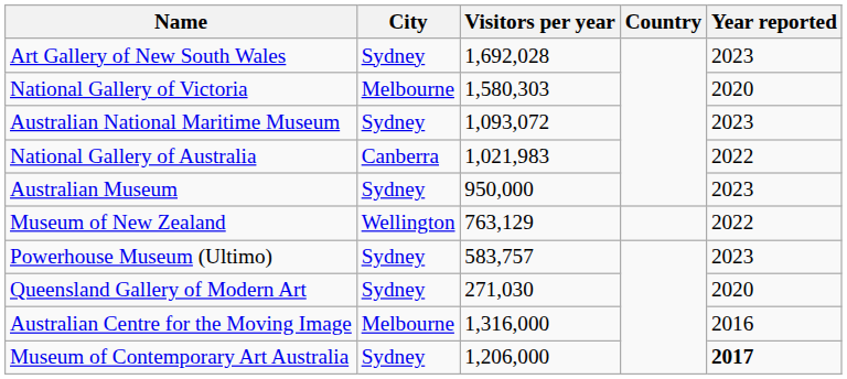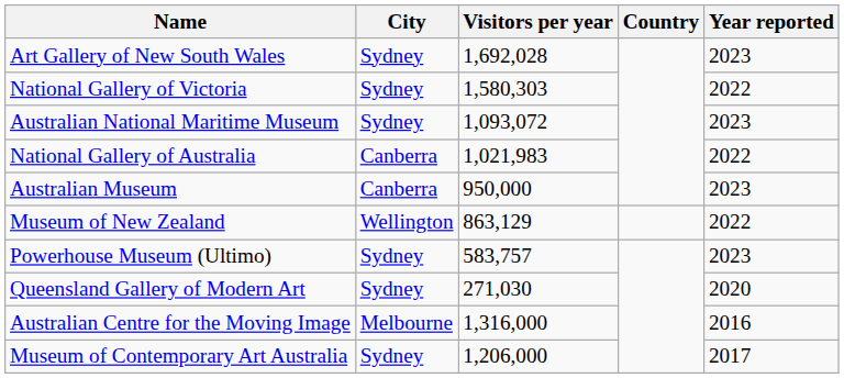 <table class="wikitable sortable">
 <tr>
 <th>Name</th>
 <th>City</th>
 <th>Visitors per year</th>
 <th>Country</th>
 <th>Year reported</th>
 </tr>
 <tr>
 <td><a href='#'>Art Gallery of New South Wales</a></td>
 <td><a href='#'>Sydney</a></td>
 <td>1,692,028</td>
 <td rowspan="5"></td>
 <td>2023</td>
 </tr>
 <tr>
 <td><a href='#'>National Gallery of Victoria</a></td>
-<td><a href='#'>Melbourne</a></td>
+<td><a href='#'>Sydney</a></td>
 <td>1,580,303</td>
-<td>2020</td>
+<td>2022</td>
 </tr>
 <tr>
 <td><a href='#'>Australian National Maritime Museum</a></td>
 <td><a href='#'>Sydney</a></td>
 <td>1,093,072</td>
 <td>2023</td>
 </tr>
 <tr>
 <td><a href='#'>National Gallery of Australia</a></td>
 <td><a href='#'>Canberra</a></td>
 <td>1,021,983</td>
 <td>2022</td>
 </tr>
 <tr>
 <td><a href='#'>Australian Museum</a></td>
-<td><a href='#'>Sydney</a></td>
+<td><a href='#'>Canberra</a></td>
 <td>950,000</td>
 <td>2023</td>
 </tr>
 <tr>
 <td><a href='#'>Museum of New Zealand</a></td>
 <td><a href='#'>Wellington</a></td>
-<td>763,129</td>
+<td>863,129</td>
 <td></td>
 <td>2022</td>
 </tr>
 <tr>
 <td><a href='#'>Powerhouse Museum</a> (Ultimo)</td>
 <td><a href='#'>Sydney</a></td>
 <td>583,757</td>
 <td rowspan="5"></td>
 <td>2023</td>
 </tr>
 <tr>
 <td><a href='#'>Queensland Gallery of Modern Art</a></td>
 <td><a href='#'>Sydney</a></td>
 <td>271,030</td>
 <td>2020</td>
 </tr>
 <tr>
 <td><a href='#'>Australian Centre for the Moving Image</a></td>
 <td><a href='#'>Melbourne</a></td>
 <td>1,316,000</td>
 <td>2016</td>
 </tr>
 <tr>
 <td><a href='#'>Museum of Contemporary Art Australia</a></td>
 <td><a href='#'>Sydney</a></td>
 <td>1,206,000</td>
-<td><strong>2017</strong></td>
+<td>2017</td>
 </tr>
 </table>
